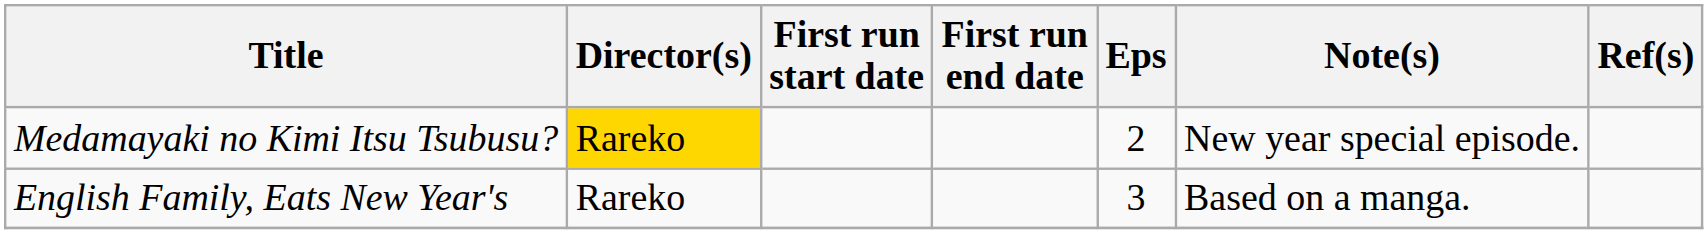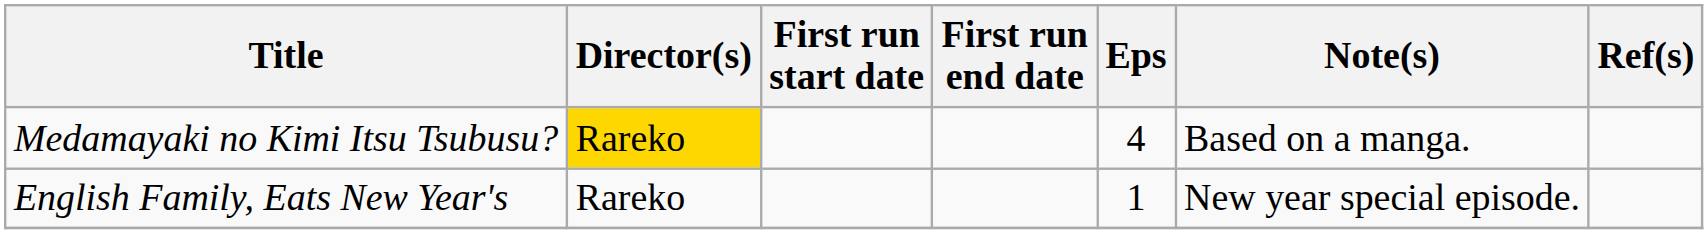 <table class="wikitable sortable">
 <tr>
 <th scope="col">Title</th>
 <th scope="col">Director(s)</th>
 <th scope="col">First run<br>start date</th>
 <th scope="col">First run<br>end date</th>
 <th scope="col" class="unsortable">Eps</th>
 <th scope="col" class="unsortable">Note(s)</th>
 <th scope="col" class="unsortable">Ref(s)</th>
 </tr>
 <tr>
 <td><em>Medamayaki no Kimi Itsu Tsubusu?</em></td>
 <td style="background: gold;">Rareko</td>
 <td></td>
 <td></td>
-<td style="text-align:center">2</td>
-<td>New year special episode.</td>
+<td style="text-align:center">4</td>
+<td>Based on a manga.</td>
 <td style="text-align:center"></td>
 </tr>
 <tr>
 <td><em>English Family, Eats New Year's</em></td>
 <td>Rareko</td>
 <td></td>
 <td></td>
-<td style="text-align:center">3</td>
-<td>Based on a manga.</td>
+<td style="text-align:center">1</td>
+<td>New year special episode.</td>
 <td style="text-align:center"></td>
 </tr>
 <tr>
 </tr>
 </table>
